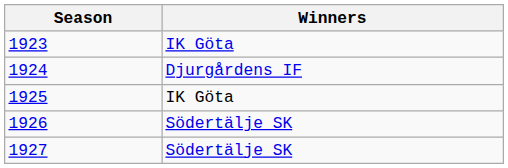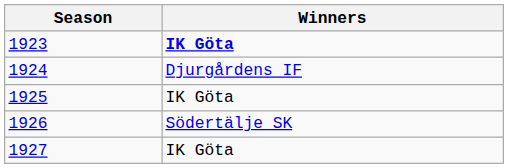 <table class="wikitable sortable" style="width:400px;">
 <tr>
 <th>Season</th>
 <th>Winners</th>
 </tr>
 <tr>
 <td><a href='#'>1923</a></td>
-<td><a href='#'>IK Göta</a></td>
+<td><strong><a href='#'>IK Göta</a></strong></td>
 </tr>
 <tr>
 <td><a href='#'>1924</a></td>
 <td><a href='#'>Djurgårdens IF</a></td>
 </tr>
 <tr>
 <td><a href='#'>1925</a></td>
 <td>IK Göta</td>
 </tr>
 <tr>
 <td><a href='#'>1926</a></td>
 <td><a href='#'>Södertälje SK</a></td>
 </tr>
 <tr>
 <td><a href='#'>1927</a></td>
-<td><a href='#'>Södertälje SK</a></td>
+<td>IK Göta</td>
 </tr>
 </table>
